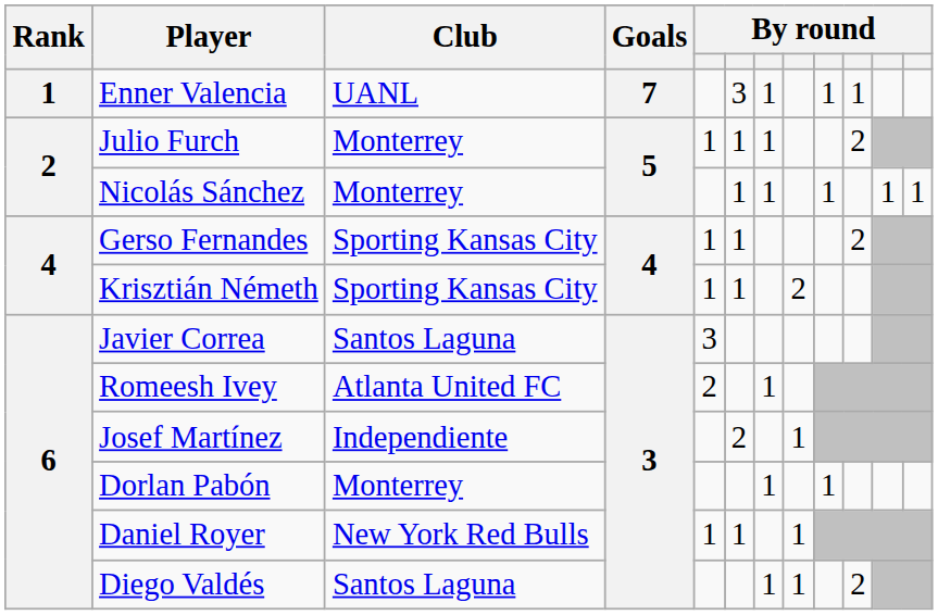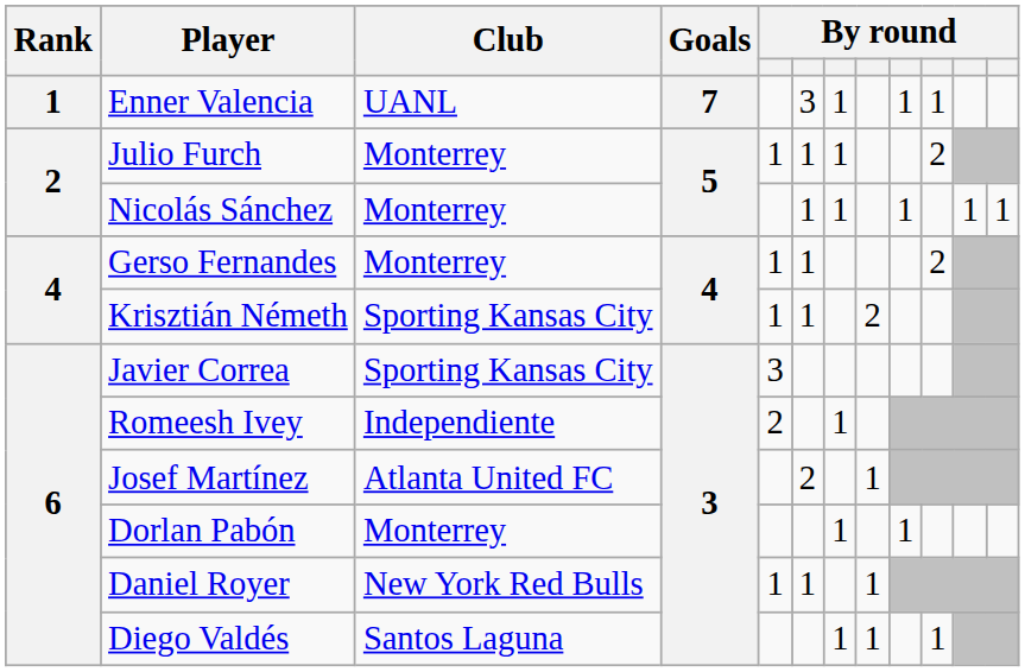 <table class="wikitable" style="text-align:center">
 <tr>
 <th rowspan=2>Rank</th>
 <th rowspan=2>Player</th>
 <th rowspan=2>Club</th>
 <th rowspan=2>Goals</th>
 <th colspan=8>By round</th>
 </tr>
 <tr>
 <th></th>
 <th></th>
 <th></th>
 <th></th>
 <th></th>
 <th></th>
 <th></th>
 <th></th>
 </tr>
 <tr>
 <th>1</th>
 <td align="left"> <a href='#'>Enner Valencia</a></td>
 <td align="left"> <a href='#'>UANL</a></td>
 <th>7</th>
 <td></td>
 <td>3</td>
 <td>1</td>
 <td></td>
 <td>1</td>
 <td>1</td>
 <td></td>
 <td></td>
 </tr>
 <tr>
 <th rowspan=2>2</th>
 <td align="left"> <a href='#'>Julio Furch</a></td>
 <td align="left"> <a href='#'>Monterrey</a></td>
 <th rowspan=2>5</th>
 <td>1</td>
 <td>1</td>
 <td>1</td>
 <td></td>
 <td></td>
 <td>2</td>
 <td bgcolor="silver" colspan=2></td>
 </tr>
 <tr>
 <td align="left"> <a href='#'>Nicolás Sánchez</a></td>
 <td align="left"> <a href='#'>Monterrey</a></td>
 <td></td>
 <td>1</td>
 <td>1</td>
 <td></td>
 <td>1</td>
 <td></td>
 <td>1</td>
 <td>1</td>
 </tr>
 <tr>
 <th rowspan=2>4</th>
 <td align="left"> <a href='#'>Gerso Fernandes</a></td>
-<td align="left"> <a href='#'>Sporting Kansas City</a></td>
+<td align="left"> <a href='#'>Monterrey</a></td>
 <th rowspan=2>4</th>
 <td>1</td>
 <td>1</td>
 <td></td>
 <td></td>
 <td></td>
 <td>2</td>
 <td bgcolor="silver" colspan=2></td>
 </tr>
 <tr>
 <td align="left"> <a href='#'>Krisztián Németh</a></td>
 <td align="left"> <a href='#'>Sporting Kansas City</a></td>
 <td>1</td>
 <td>1</td>
 <td></td>
 <td>2</td>
 <td></td>
 <td></td>
 <td bgcolor="silver" colspan=2></td>
 </tr>
 <tr>
 <th rowspan=6>6</th>
 <td align="left"> <a href='#'>Javier Correa</a></td>
-<td align="left"> <a href='#'>Santos Laguna</a></td>
+<td align="left"> <a href='#'>Sporting Kansas City</a></td>
 <th rowspan=7>3</th>
 <td>3</td>
 <td></td>
 <td></td>
 <td></td>
 <td></td>
 <td></td>
 <td bgcolor="silver" colspan=2></td>
 </tr>
 <tr>
 <td align="left"> <a href='#'>Romeesh Ivey</a></td>
-<td align="left"> <a href='#'>Atlanta United FC</a></td>
+<td align="left"> <a href='#'>Independiente</a></td>
 <td>2</td>
 <td></td>
 <td>1</td>
 <td></td>
 <td bgcolor="silver" colspan=4></td>
 </tr>
 <tr>
 <td align="left"> <a href='#'>Josef Martínez</a></td>
-<td align="left"> <a href='#'>Independiente</a></td>
+<td align="left"> <a href='#'>Atlanta United FC</a></td>
 <td></td>
 <td>2</td>
 <td></td>
 <td>1</td>
 <td bgcolor="silver" colspan=4></td>
 </tr>
 <tr>
 <td align="left"> <a href='#'>Dorlan Pabón</a></td>
 <td align="left"> <a href='#'>Monterrey</a></td>
 <td></td>
 <td></td>
 <td>1</td>
 <td></td>
 <td>1</td>
 <td></td>
 <td></td>
 <td></td>
 </tr>
 <tr>
 <td align="left"> <a href='#'>Daniel Royer</a></td>
 <td align="left"> <a href='#'>New York Red Bulls</a></td>
 <td>1</td>
 <td>1</td>
 <td></td>
 <td>1</td>
 <td bgcolor="silver" colspan=4></td>
 </tr>
 <tr>
 <td align="left"> <a href='#'>Diego Valdés</a></td>
 <td align="left"> <a href='#'>Santos Laguna</a></td>
 <td></td>
 <td></td>
 <td>1</td>
 <td>1</td>
 <td></td>
-<td>2</td>
+<td>1</td>
 <td bgcolor="silver" colspan=2></td>
 </tr>
 </table>
